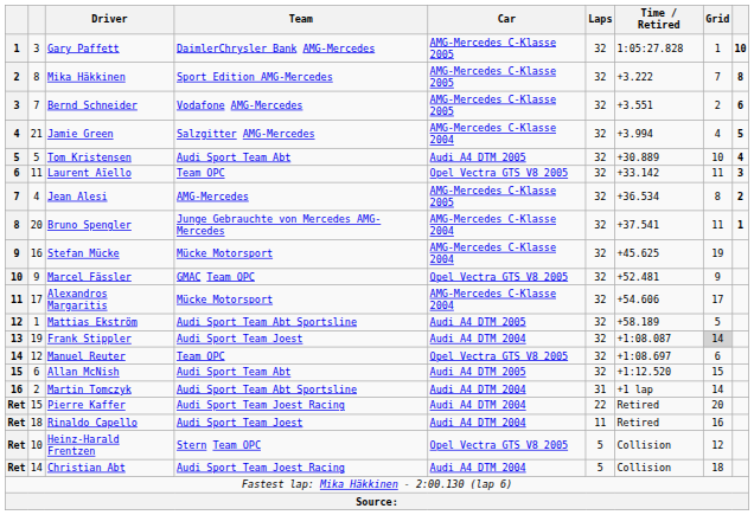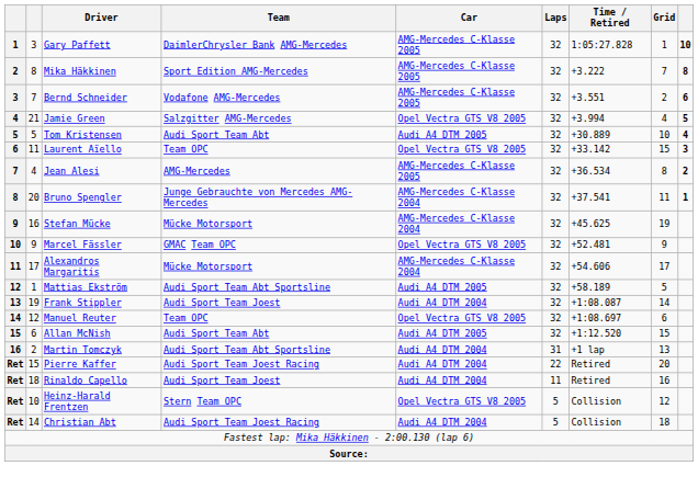 <table class="wikitable" style="font-size:90%;">
 <tr>
 <th></th>
 <th></th>
 <th>Driver</th>
 <th>Team</th>
 <th>Car</th>
 <th>Laps</th>
 <th>Time / Retired</th>
 <th>Grid</th>
 <th></th>
 </tr>
 <tr>
 <th>1</th>
 <td align="center">3</td>
 <td> <a href='#'>Gary Paffett</a></td>
 <td><a href='#'>DaimlerChrysler Bank</a> <a href='#'>AMG-Mercedes</a></td>
 <td><a href='#'>AMG-Mercedes C-Klasse 2005</a></td>
 <td align="center">32</td>
 <td>1:05:27.828</td>
 <td align="center">1</td>
 <td align="center"><strong>10</strong></td>
 </tr>
 <tr>
 <th>2</th>
 <td align="center">8</td>
 <td> <a href='#'>Mika Häkkinen</a></td>
 <td><a href='#'>Sport Edition AMG-Mercedes</a></td>
 <td><a href='#'>AMG-Mercedes C-Klasse 2005</a></td>
 <td align="center">32</td>
 <td>+3.222</td>
 <td align="center">7</td>
 <td align="center"><strong>8</strong></td>
 </tr>
 <tr>
 <th>3</th>
 <td align="center">7</td>
 <td> <a href='#'>Bernd Schneider</a></td>
 <td><a href='#'>Vodafone</a> <a href='#'>AMG-Mercedes</a></td>
 <td><a href='#'>AMG-Mercedes C-Klasse 2005</a></td>
 <td align="center">32</td>
 <td>+3.551</td>
 <td align="center">2</td>
 <td align="center"><strong>6</strong></td>
 </tr>
 <tr>
 <th>4</th>
 <td align="center">21</td>
 <td> <a href='#'>Jamie Green</a></td>
 <td><a href='#'>Salzgitter</a> <a href='#'>AMG-Mercedes</a></td>
-<td><a href='#'>AMG-Mercedes C-Klasse 2004</a></td>
+<td><a href='#'>Opel Vectra GTS V8 2005</a></td>
 <td align="center">32</td>
 <td>+3.994</td>
 <td align="center">4</td>
 <td align="center"><strong>5</strong></td>
 </tr>
 <tr>
 <th>5</th>
 <td align="center">5</td>
 <td> <a href='#'>Tom Kristensen</a></td>
 <td><a href='#'>Audi Sport Team Abt</a></td>
 <td><a href='#'>Audi A4 DTM 2005</a></td>
 <td align="center">32</td>
 <td>+30.889</td>
 <td align="center">10</td>
 <td align="center"><strong>4</strong></td>
 </tr>
 <tr>
 <th>6</th>
 <td align="center">11</td>
 <td> <a href='#'>Laurent Aïello</a></td>
 <td><a href='#'>Team OPC</a></td>
 <td><a href='#'>Opel Vectra GTS V8 2005</a></td>
 <td align="center">32</td>
 <td>+33.142</td>
-<td align="center">11</td>
+<td align="center">15</td>
 <td align="center"><strong>3</strong></td>
 </tr>
 <tr>
 <th>7</th>
 <td align="center">4</td>
 <td> <a href='#'>Jean Alesi</a></td>
 <td><a href='#'>AMG-Mercedes</a></td>
 <td><a href='#'>AMG-Mercedes C-Klasse 2005</a></td>
 <td align="center">32</td>
 <td>+36.534</td>
 <td align="center">8</td>
 <td align="center"><strong>2</strong></td>
 </tr>
 <tr>
 <th>8</th>
 <td align="center">20</td>
 <td> <a href='#'>Bruno Spengler</a></td>
 <td><a href='#'>Junge Gebrauchte von Mercedes AMG-Mercedes</a></td>
 <td><a href='#'>AMG-Mercedes C-Klasse 2004</a></td>
 <td align="center">32</td>
 <td>+37.541</td>
 <td align="center">11</td>
 <td align="center"><strong>1</strong></td>
 </tr>
 <tr>
 <th>9</th>
 <td align="center">16</td>
 <td> <a href='#'>Stefan Mücke</a></td>
 <td><a href='#'>Mücke Motorsport</a></td>
 <td><a href='#'>AMG-Mercedes C-Klasse 2004</a></td>
 <td align="center">32</td>
 <td>+45.625</td>
 <td align="center">19</td>
 <td align="center"></td>
 </tr>
 <tr>
 <th>10</th>
 <td align="center">9</td>
 <td> <a href='#'>Marcel Fässler</a></td>
 <td><a href='#'>GMAC</a> <a href='#'>Team OPC</a></td>
 <td><a href='#'>Opel Vectra GTS V8 2005</a></td>
 <td align="center">32</td>
 <td>+52.481</td>
 <td align="center">9</td>
 <td align="center"></td>
 </tr>
 <tr>
 <th>11</th>
 <td align="center">17</td>
 <td> <a href='#'>Alexandros Margaritis</a></td>
 <td><a href='#'>Mücke Motorsport</a></td>
 <td><a href='#'>AMG-Mercedes C-Klasse 2004</a></td>
 <td align="center">32</td>
 <td>+54.606</td>
 <td align="center">17</td>
 <td align="center"></td>
 </tr>
 <tr>
 <th>12</th>
 <td align="center">1</td>
 <td> <a href='#'>Mattias Ekström</a></td>
 <td><a href='#'>Audi Sport Team Abt Sportsline</a></td>
 <td><a href='#'>Audi A4 DTM 2005</a></td>
 <td align="center">32</td>
 <td>+58.189</td>
 <td align="center">5</td>
 <td align="center"></td>
 </tr>
 <tr>
 <th>13</th>
 <td align="center">19</td>
 <td> <a href='#'>Frank Stippler</a></td>
 <td><a href='#'>Audi Sport Team Joest</a></td>
 <td><a href='#'>Audi A4 DTM 2004</a></td>
 <td align="center">32</td>
 <td>+1:08.087</td>
-<td align="center" style="background: lightgrey;">14</td>
+<td align="center">14</td>
 <td align="center"></td>
 </tr>
 <tr>
 <th>14</th>
 <td align="center">12</td>
 <td> <a href='#'>Manuel Reuter</a></td>
 <td><a href='#'>Team OPC</a></td>
 <td><a href='#'>Opel Vectra GTS V8 2005</a></td>
 <td align="center">32</td>
 <td>+1:08.697</td>
 <td align="center">6</td>
 <td align="center"></td>
 </tr>
 <tr>
 <th>15</th>
 <td align="center">6</td>
 <td> <a href='#'>Allan McNish</a></td>
 <td><a href='#'>Audi Sport Team Abt</a></td>
 <td><a href='#'>Audi A4 DTM 2005</a></td>
 <td align="center">32</td>
 <td>+1:12.520</td>
 <td align="center">15</td>
 <td align="center"></td>
 </tr>
 <tr>
 <th>16</th>
 <td align="center">2</td>
 <td> <a href='#'>Martin Tomczyk</a></td>
 <td><a href='#'>Audi Sport Team Abt Sportsline</a></td>
 <td><a href='#'>Audi A4 DTM 2004</a></td>
 <td align="center">31</td>
 <td>+1 lap</td>
-<td align="center">14</td>
+<td align="center">13</td>
 <td align="center"></td>
 </tr>
 <tr>
 <th>Ret</th>
 <td align="center">15</td>
 <td> <a href='#'>Pierre Kaffer</a></td>
 <td><a href='#'>Audi Sport Team Joest Racing</a></td>
 <td><a href='#'>Audi A4 DTM 2004</a></td>
 <td align="center">22</td>
 <td>Retired</td>
 <td align="center">20</td>
 <td align="center"></td>
 </tr>
 <tr>
 <th>Ret</th>
 <td align="center">18</td>
 <td> <a href='#'>Rinaldo Capello</a></td>
 <td><a href='#'>Audi Sport Team Joest</a></td>
 <td><a href='#'>Audi A4 DTM 2004</a></td>
 <td align="center">11</td>
 <td>Retired</td>
 <td align="center">16</td>
 <td align="center"></td>
 </tr>
 <tr>
 <th>Ret</th>
 <td align="center">10</td>
 <td> <a href='#'>Heinz-Harald Frentzen</a></td>
 <td><a href='#'>Stern</a> <a href='#'>Team OPC</a></td>
 <td><a href='#'>Opel Vectra GTS V8 2005</a></td>
 <td align="center">5</td>
 <td>Collision</td>
 <td align="center">12</td>
 <td align="center"></td>
 </tr>
 <tr>
 <th>Ret</th>
 <td align="center">14</td>
 <td> <a href='#'>Christian Abt</a></td>
 <td><a href='#'>Audi Sport Team Joest Racing</a></td>
 <td><a href='#'>Audi A4 DTM 2004</a></td>
 <td align="center">5</td>
 <td>Collision</td>
 <td align="center">18</td>
 <td align="center"></td>
 </tr>
 <tr>
 <td colspan=9 align=center><em>Fastest lap: <a href='#'>Mika Häkkinen</a> - 2:00.130 (lap 6)</em></td>
 </tr>
 <tr>
 <th colspan=9>Source:</th>
 </tr>
 </table>
